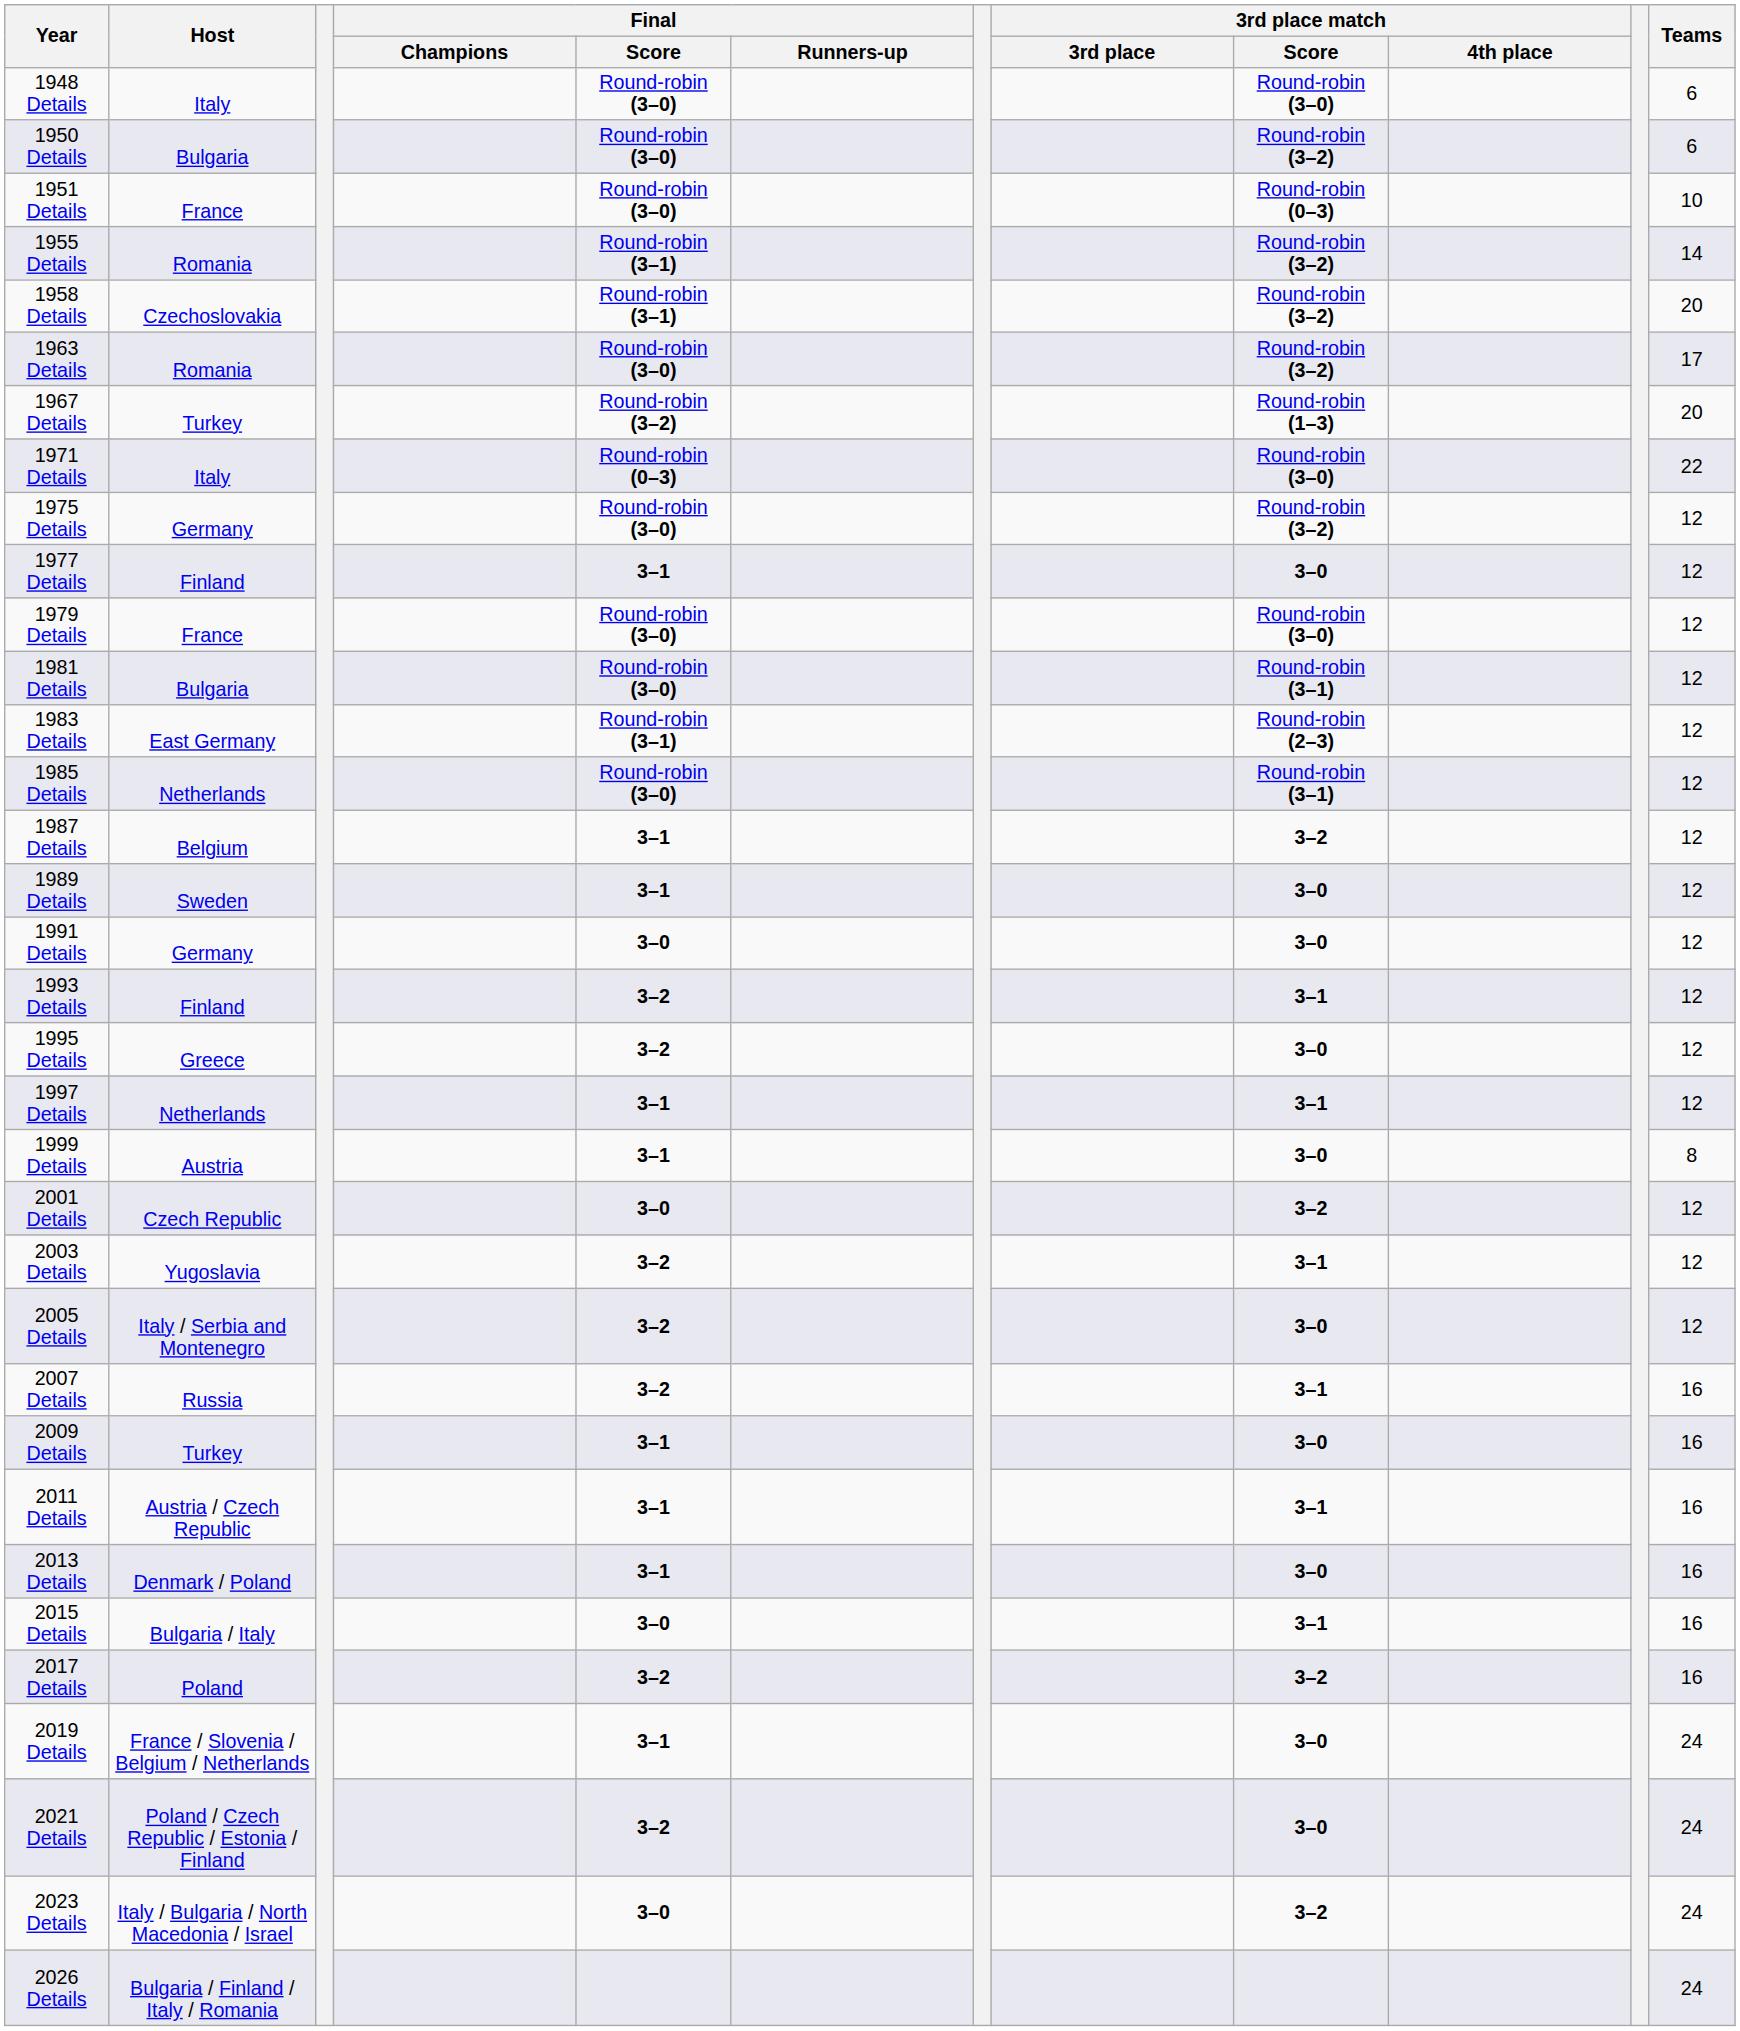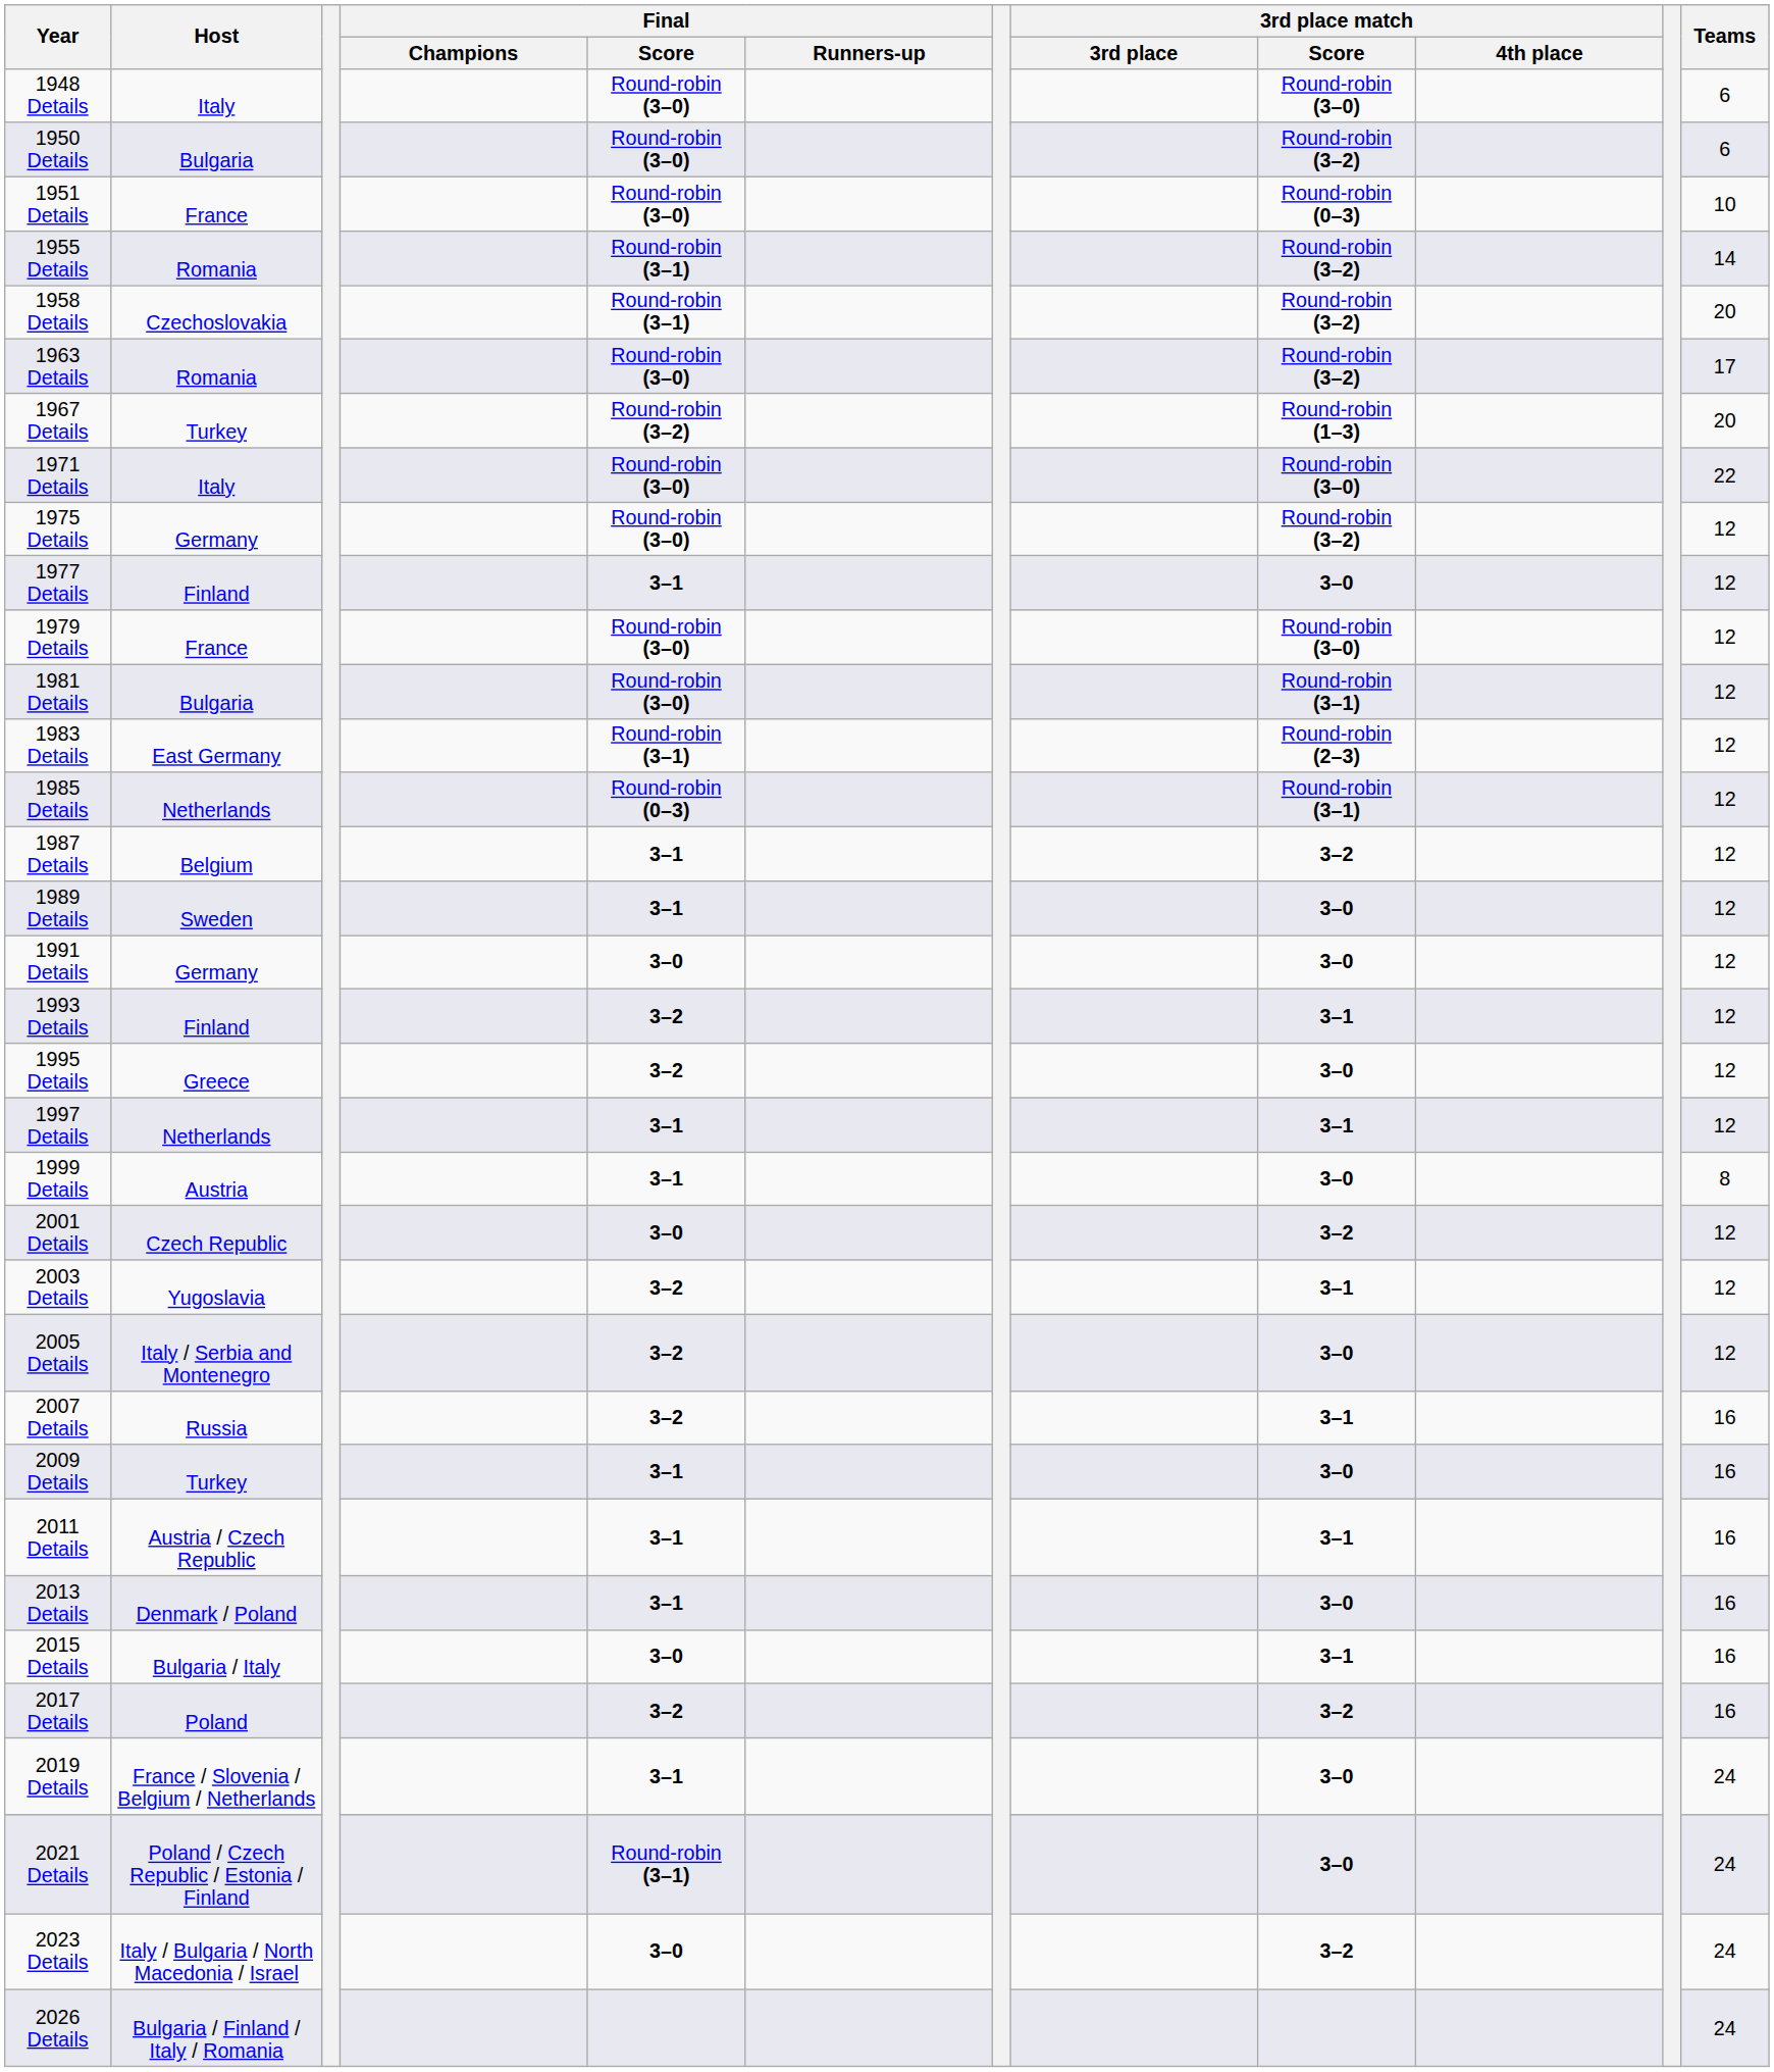 <table class="wikitable" style="font-size:90%; width: 100%; text-align: center;">
 <tr bgcolor=#c1d8ff>
 <th rowspan=2 width=6%>Year</th>
 <th rowspan=2 width=12%>Host</th>
 <th width=1% rowspan=36 bgcolor=ffffff></th>
 <th colspan=3>Final</th>
 <th width=1% rowspan=36 bgcolor=ffffff></th>
 <th colspan=3>3rd place match</th>
 <th width=1% rowspan=36 bgcolor=#ffffff></th>
 <th rowspan=2 width=5%>Teams</th>
 </tr>
 <tr bgcolor=#efefef>
 <th width=14%>Champions</th>
 <th width=9%>Score</th>
 <th width=14%>Runners-up</th>
 <th width=14%>3rd place</th>
 <th width=9%>Score</th>
 <th width=14%>4th place</th>
 </tr>
 <tr>
 <td>1948<br><a href='#'>Details</a></td>
 <td><br><a href='#'>Italy</a></td>
 <td><strong></strong></td>
 <td><a href='#'>Round-robin</a><br><strong>(3–0)</strong></td>
 <td></td>
 <td></td>
 <td><a href='#'>Round-robin</a><br><strong>(3–0)</strong></td>
 <td></td>
 <td>6</td>
 </tr>
 <tr bgcolor=#E8E8F0>
 <td>1950<br><a href='#'>Details</a></td>
 <td><br><a href='#'>Bulgaria</a></td>
 <td><strong></strong></td>
 <td><a href='#'>Round-robin</a><br><strong>(3–0)</strong></td>
 <td></td>
 <td></td>
 <td><a href='#'>Round-robin</a><br><strong>(3–2)</strong></td>
 <td></td>
 <td>6</td>
 </tr>
 <tr>
 <td>1951<br><a href='#'>Details</a></td>
 <td><br><a href='#'>France</a></td>
 <td><strong></strong></td>
 <td><a href='#'>Round-robin</a><br><strong>(3–0)</strong></td>
 <td></td>
 <td></td>
 <td><a href='#'>Round-robin</a><br><strong>(0–3)</strong></td>
 <td></td>
 <td>10</td>
 </tr>
 <tr bgcolor=#E8E8F0>
 <td>1955<br><a href='#'>Details</a></td>
 <td><br><a href='#'>Romania</a></td>
 <td><strong></strong></td>
 <td><a href='#'>Round-robin</a><br><strong>(3–1)</strong></td>
 <td></td>
 <td></td>
 <td><a href='#'>Round-robin</a><br><strong>(3–2)</strong></td>
 <td></td>
 <td>14</td>
 </tr>
 <tr>
 <td>1958<br><a href='#'>Details</a></td>
 <td><br><a href='#'>Czechoslovakia</a></td>
 <td><strong></strong></td>
 <td><a href='#'>Round-robin</a><br><strong>(3–1)</strong></td>
 <td></td>
 <td></td>
 <td><a href='#'>Round-robin</a><br><strong>(3–2)</strong></td>
 <td></td>
 <td>20</td>
 </tr>
 <tr bgcolor=#E8E8F0>
 <td>1963<br><a href='#'>Details</a></td>
 <td><br><a href='#'>Romania</a></td>
 <td><strong></strong></td>
 <td><a href='#'>Round-robin</a><br><strong>(3–0)</strong></td>
 <td></td>
 <td></td>
 <td><a href='#'>Round-robin</a><br><strong>(3–2)</strong></td>
 <td></td>
 <td>17</td>
 </tr>
 <tr>
 <td>1967<br><a href='#'>Details</a></td>
 <td><br><a href='#'>Turkey</a></td>
 <td><strong></strong></td>
 <td><a href='#'>Round-robin</a><br><strong>(3–2)</strong></td>
 <td></td>
 <td></td>
 <td><a href='#'>Round-robin</a><br><strong>(1–3)</strong></td>
 <td></td>
 <td>20</td>
 </tr>
 <tr bgcolor=#E8E8F0>
 <td>1971<br><a href='#'>Details</a></td>
 <td><br><a href='#'>Italy</a></td>
 <td><strong></strong></td>
-<td><a href='#'>Round-robin</a><br><strong>(0–3)</strong></td>
+<td><a href='#'>Round-robin</a><br><strong>(3–0)</strong></td>
 <td></td>
 <td></td>
 <td><a href='#'>Round-robin</a><br><strong>(3–0)</strong></td>
 <td></td>
 <td>22</td>
 </tr>
 <tr>
 <td>1975<br><a href='#'>Details</a></td>
 <td><br><a href='#'>Germany</a></td>
 <td><strong></strong></td>
 <td><a href='#'>Round-robin</a><br><strong>(3–0)</strong></td>
 <td></td>
 <td></td>
 <td><a href='#'>Round-robin</a><br><strong>(3–2)</strong></td>
 <td></td>
 <td>12</td>
 </tr>
 <tr bgcolor=#E8E8F0>
 <td>1977<br><a href='#'>Details</a></td>
 <td><br><a href='#'>Finland</a></td>
 <td><strong></strong></td>
 <td><strong>3–1</strong></td>
 <td></td>
 <td></td>
 <td><strong>3–0</strong></td>
 <td></td>
 <td>12</td>
 </tr>
 <tr>
 <td>1979<br><a href='#'>Details</a></td>
 <td><br><a href='#'>France</a></td>
 <td><strong></strong></td>
 <td><a href='#'>Round-robin</a><br><strong>(3–0)</strong></td>
 <td></td>
 <td></td>
 <td><a href='#'>Round-robin</a><br><strong>(3–0)</strong></td>
 <td></td>
 <td>12</td>
 </tr>
 <tr bgcolor=#E8E8F0>
 <td>1981<br><a href='#'>Details</a></td>
 <td><br><a href='#'>Bulgaria</a></td>
 <td><strong></strong></td>
 <td><a href='#'>Round-robin</a><br><strong>(3–0)</strong></td>
 <td></td>
 <td></td>
 <td><a href='#'>Round-robin</a><br><strong>(3–1)</strong></td>
 <td></td>
 <td>12</td>
 </tr>
 <tr>
 <td>1983<br><a href='#'>Details</a></td>
 <td><br><a href='#'>East Germany</a></td>
 <td><strong></strong></td>
 <td><a href='#'>Round-robin</a><br><strong>(3–1)</strong></td>
 <td></td>
 <td></td>
 <td><a href='#'>Round-robin</a><br><strong>(2–3)</strong></td>
 <td></td>
 <td>12</td>
 </tr>
 <tr bgcolor=#E8E8F0>
 <td>1985<br><a href='#'>Details</a></td>
 <td><br><a href='#'>Netherlands</a></td>
 <td><strong></strong></td>
-<td><a href='#'>Round-robin</a><br><strong>(3–0)</strong></td>
+<td><a href='#'>Round-robin</a><br><strong>(0–3)</strong></td>
 <td></td>
 <td></td>
 <td><a href='#'>Round-robin</a><br><strong>(3–1)</strong></td>
 <td></td>
 <td>12</td>
 </tr>
 <tr>
 <td>1987<br><a href='#'>Details</a></td>
 <td><br><a href='#'>Belgium</a></td>
 <td><strong></strong></td>
 <td><strong>3–1</strong></td>
 <td></td>
 <td></td>
 <td><strong>3–2</strong></td>
 <td></td>
 <td>12</td>
 </tr>
 <tr bgcolor=#E8E8F0>
 <td>1989<br><a href='#'>Details</a></td>
 <td><br><a href='#'>Sweden</a></td>
 <td><strong></strong></td>
 <td><strong>3–1</strong></td>
 <td></td>
 <td></td>
 <td><strong>3–0</strong></td>
 <td></td>
 <td>12</td>
 </tr>
 <tr>
 <td>1991<br><a href='#'>Details</a></td>
 <td><br><a href='#'>Germany</a></td>
 <td><strong></strong></td>
 <td><strong>3–0</strong></td>
 <td></td>
 <td></td>
 <td><strong>3–0</strong></td>
 <td></td>
 <td>12</td>
 </tr>
 <tr bgcolor=#E8E8F0>
 <td>1993<br><a href='#'>Details</a></td>
 <td><br><a href='#'>Finland</a></td>
 <td><strong></strong></td>
 <td><strong>3–2</strong></td>
 <td></td>
 <td></td>
 <td><strong>3–1</strong></td>
 <td></td>
 <td>12</td>
 </tr>
 <tr>
 <td>1995<br><a href='#'>Details</a></td>
 <td><br><a href='#'>Greece</a></td>
 <td><strong></strong></td>
 <td><strong>3–2</strong></td>
 <td></td>
 <td></td>
 <td><strong>3–0</strong></td>
 <td></td>
 <td>12</td>
 </tr>
 <tr bgcolor=#E8E8F0>
 <td>1997<br><a href='#'>Details</a></td>
 <td><br><a href='#'>Netherlands</a></td>
 <td><strong></strong></td>
 <td><strong>3–1</strong></td>
 <td></td>
 <td></td>
 <td><strong>3–1</strong></td>
 <td></td>
 <td>12</td>
 </tr>
 <tr>
 <td>1999<br><a href='#'>Details</a></td>
 <td><br><a href='#'>Austria</a></td>
 <td><strong></strong></td>
 <td><strong>3–1</strong></td>
 <td></td>
 <td></td>
 <td><strong>3–0</strong></td>
 <td></td>
 <td>8</td>
 </tr>
 <tr bgcolor=#E8E8F0>
 <td>2001<br><a href='#'>Details</a></td>
 <td><br><a href='#'>Czech Republic</a></td>
 <td><strong></strong></td>
 <td><strong>3–0</strong></td>
 <td></td>
 <td></td>
 <td><strong>3–2</strong></td>
 <td></td>
 <td>12</td>
 </tr>
 <tr>
 <td>2003<br><a href='#'>Details</a></td>
 <td><br><a href='#'>Yugoslavia</a></td>
 <td><strong></strong></td>
 <td><strong>3–2</strong></td>
 <td></td>
 <td></td>
 <td><strong>3–1</strong></td>
 <td></td>
 <td>12</td>
 </tr>
 <tr bgcolor=#E8E8F0>
 <td>2005<br><a href='#'>Details</a></td>
 <td> <br><a href='#'>Italy</a> / <a href='#'>Serbia and Montenegro</a></td>
 <td><strong></strong></td>
 <td><strong>3–2</strong></td>
 <td></td>
 <td></td>
 <td><strong>3–0</strong></td>
 <td></td>
 <td>12</td>
 </tr>
 <tr>
 <td>2007<br><a href='#'>Details</a></td>
 <td><br><a href='#'>Russia</a></td>
 <td><strong></strong></td>
 <td><strong>3–2</strong></td>
 <td></td>
 <td></td>
 <td><strong>3–1</strong></td>
 <td></td>
 <td>16</td>
 </tr>
 <tr bgcolor=#E8E8F0>
 <td>2009<br><a href='#'>Details</a></td>
 <td><br><a href='#'>Turkey</a></td>
 <td><strong></strong></td>
 <td><strong>3–1</strong></td>
 <td></td>
 <td></td>
 <td><strong>3–0</strong></td>
 <td></td>
 <td>16</td>
 </tr>
 <tr>
 <td>2011<br><a href='#'>Details</a></td>
 <td> <br><a href='#'>Austria</a> / <a href='#'>Czech Republic</a></td>
 <td><strong></strong></td>
 <td><strong>3–1</strong></td>
 <td></td>
 <td></td>
 <td><strong>3–1</strong></td>
 <td></td>
 <td>16</td>
 </tr>
 <tr bgcolor=#E8E8F0>
 <td>2013<br><a href='#'>Details</a></td>
 <td> <br><a href='#'>Denmark</a> / <a href='#'>Poland</a></td>
 <td><strong></strong></td>
 <td><strong>3–1</strong></td>
 <td></td>
 <td></td>
 <td><strong>3–0</strong></td>
 <td></td>
 <td>16</td>
 </tr>
 <tr>
 <td>2015<br><a href='#'>Details</a></td>
 <td> <br><a href='#'>Bulgaria</a> / <a href='#'>Italy</a></td>
 <td><strong></strong></td>
 <td><strong>3–0</strong></td>
 <td></td>
 <td></td>
 <td><strong>3–1</strong></td>
 <td></td>
 <td>16</td>
 </tr>
 <tr bgcolor=#E8E8F0>
 <td>2017<br><a href='#'>Details</a></td>
 <td><br><a href='#'>Poland</a></td>
 <td><strong></strong></td>
 <td><strong>3–2</strong></td>
 <td></td>
 <td></td>
 <td><strong>3–2</strong></td>
 <td></td>
 <td>16</td>
 </tr>
 <tr>
 <td>2019<br><a href='#'>Details</a></td>
 <td>   <br><a href='#'>France</a> / <a href='#'>Slovenia</a> / <a href='#'>Belgium</a> / <a href='#'>Netherlands</a></td>
 <td><strong></strong></td>
 <td><strong>3–1</strong></td>
 <td></td>
 <td></td>
 <td><strong>3–0</strong></td>
 <td></td>
 <td>24</td>
 </tr>
 <tr bgcolor=#E8E8F0>
 <td>2021<br><a href='#'>Details</a></td>
 <td>   <br><a href='#'>Poland</a> / <a href='#'>Czech Republic</a> / <a href='#'>Estonia</a> / <a href='#'>Finland</a></td>
 <td><strong></strong></td>
-<td><strong>3–2</strong></td>
+<td><a href='#'>Round-robin</a><br><strong>(3–1)</strong></td>
 <td></td>
 <td></td>
 <td><strong>3–0</strong></td>
 <td></td>
 <td>24</td>
 </tr>
 <tr>
 <td>2023<br><a href='#'>Details</a></td>
 <td>   <br><a href='#'>Italy</a> / <a href='#'>Bulgaria</a> / <a href='#'>North Macedonia</a> / <a href='#'>Israel</a></td>
 <td><strong></strong></td>
 <td><strong>3–0</strong></td>
 <td></td>
 <td></td>
 <td><strong>3–2</strong></td>
 <td></td>
 <td>24</td>
 </tr>
 <tr bgcolor=#E8E8F0>
 <td>2026<br><a href='#'>Details</a></td>
 <td>   <br><a href='#'>Bulgaria</a> / <a href='#'>Finland</a> / <a href='#'>Italy</a> / <a href='#'>Romania</a></td>
 <td></td>
 <td></td>
 <td></td>
 <td></td>
 <td></td>
 <td></td>
 <td>24</td>
 </tr>
 </table>
